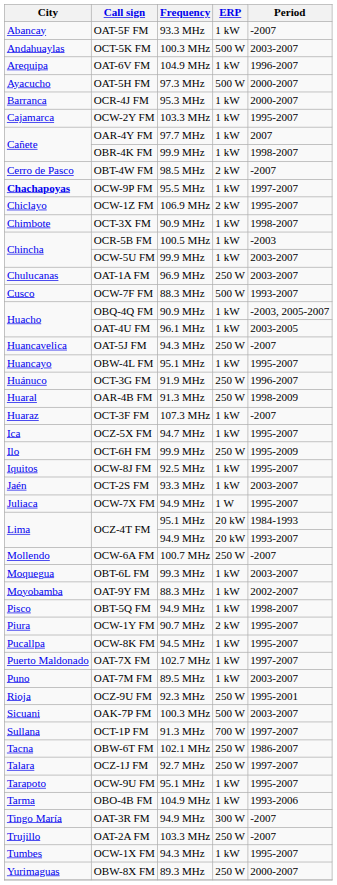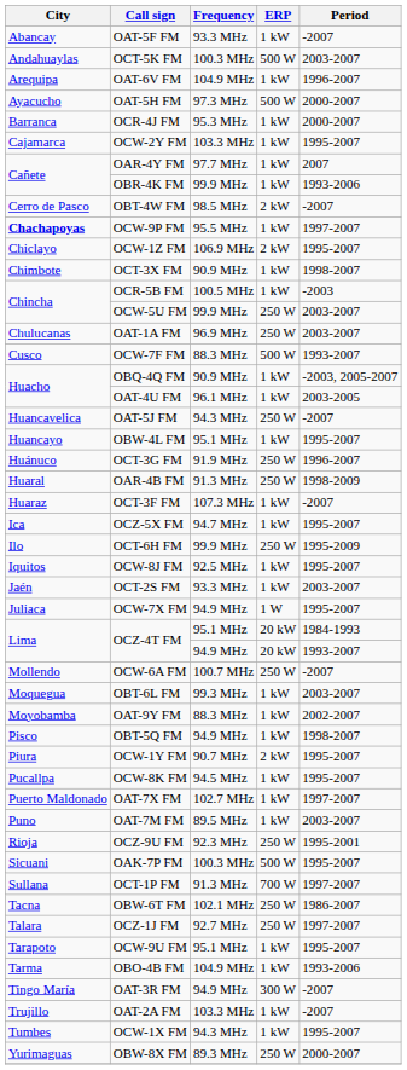 <table class="wikitable">
 <tr>
 <th>City</th>
 <th><a href='#'>Call sign</a></th>
 <th><a href='#'>Frequency</a></th>
 <th><a href='#'>ERP</a></th>
 <th>Period</th>
 </tr>
 <tr>
 <td><a href='#'>Abancay</a></td>
 <td>OAT-5F FM</td>
 <td>93.3 MHz</td>
 <td>1 kW</td>
 <td>-2007</td>
 </tr>
 <tr>
 <td><a href='#'>Andahuaylas</a></td>
 <td>OCT-5K FM</td>
 <td>100.3 MHz</td>
 <td>500 W</td>
 <td>2003-2007</td>
 </tr>
 <tr>
 <td><a href='#'>Arequipa</a></td>
 <td>OAT-6V FM</td>
 <td>104.9 MHz</td>
 <td>1 kW</td>
 <td>1996-2007</td>
 </tr>
 <tr>
 <td><a href='#'>Ayacucho</a></td>
 <td>OAT-5H FM</td>
 <td>97.3 MHz</td>
 <td>500 W</td>
 <td>2000-2007</td>
 </tr>
 <tr>
 <td><a href='#'>Barranca</a></td>
 <td>OCR-4J FM</td>
 <td>95.3 MHz</td>
 <td>1 kW</td>
 <td>2000-2007</td>
 </tr>
 <tr>
 <td><a href='#'>Cajamarca</a></td>
 <td>OCW-2Y FM</td>
 <td>103.3 MHz</td>
 <td>1 kW</td>
 <td>1995-2007</td>
 </tr>
 <tr>
 <td rowspan="2"><a href='#'>Cañete</a></td>
 <td>OAR-4Y FM</td>
 <td>97.7 MHz</td>
 <td>1 kW</td>
 <td>2007</td>
 </tr>
 <tr>
 <td>OBR-4K FM</td>
 <td>99.9 MHz</td>
 <td>1 kW</td>
-<td>1998-2007</td>
+<td>1993-2006</td>
 </tr>
 <tr>
 <td><a href='#'>Cerro de Pasco</a></td>
 <td>OBT-4W FM</td>
 <td>98.5 MHz</td>
 <td>2 kW</td>
 <td>-2007</td>
 </tr>
 <tr>
 <td><strong><a href='#'>Chachapoyas</a></strong></td>
 <td>OCW-9P FM</td>
 <td>95.5 MHz</td>
 <td>1 kW</td>
 <td>1997-2007</td>
 </tr>
 <tr>
 <td><a href='#'>Chiclayo</a></td>
 <td>OCW-1Z FM</td>
 <td>106.9 MHz</td>
 <td>2 kW</td>
 <td>1995-2007</td>
 </tr>
 <tr>
 <td><a href='#'>Chimbote</a></td>
 <td>OCT-3X FM</td>
 <td>90.9 MHz</td>
 <td>1 kW</td>
 <td>1998-2007</td>
 </tr>
 <tr>
 <td rowspan="2"><a href='#'>Chincha</a></td>
 <td>OCR-5B FM</td>
 <td>100.5 MHz</td>
 <td>1 kW</td>
 <td>-2003</td>
 </tr>
 <tr>
 <td>OCW-5U FM</td>
 <td>99.9 MHz</td>
-<td>1 kW</td>
+<td>250 W</td>
 <td>2003-2007</td>
 </tr>
 <tr>
 <td><a href='#'>Chulucanas</a></td>
 <td>OAT-1A FM</td>
 <td>96.9 MHz</td>
 <td>250 W</td>
 <td>2003-2007</td>
 </tr>
 <tr>
 <td><a href='#'>Cusco</a></td>
 <td>OCW-7F FM</td>
 <td>88.3 MHz</td>
 <td>500 W</td>
 <td>1993-2007</td>
 </tr>
 <tr>
 <td rowspan="2"><a href='#'>Huacho</a></td>
 <td>OBQ-4Q FM</td>
 <td>90.9 MHz</td>
 <td>1 kW</td>
 <td>-2003, 2005-2007</td>
 </tr>
 <tr>
 <td>OAT-4U FM</td>
 <td>96.1 MHz</td>
 <td>1 kW</td>
 <td>2003-2005</td>
 </tr>
 <tr>
 <td><a href='#'>Huancavelica</a></td>
 <td>OAT-5J FM</td>
 <td>94.3 MHz</td>
 <td>250 W</td>
 <td>-2007</td>
 </tr>
 <tr>
 <td><a href='#'>Huancayo</a></td>
 <td>OBW-4L FM</td>
 <td>95.1 MHz</td>
 <td>1 kW</td>
 <td>1995-2007</td>
 </tr>
 <tr>
 <td><a href='#'>Huánuco</a></td>
 <td>OCT-3G FM</td>
 <td>91.9 MHz</td>
 <td>250 W</td>
 <td>1996-2007</td>
 </tr>
 <tr>
 <td><a href='#'>Huaral</a></td>
 <td>OAR-4B FM</td>
 <td>91.3 MHz</td>
 <td>250 W</td>
 <td>1998-2009</td>
 </tr>
 <tr>
 <td><a href='#'>Huaraz</a></td>
 <td>OCT-3F FM</td>
 <td>107.3 MHz</td>
 <td>1 kW</td>
 <td>-2007</td>
 </tr>
 <tr>
 <td><a href='#'>Ica</a></td>
 <td>OCZ-5X FM</td>
 <td>94.7 MHz</td>
 <td>1 kW</td>
 <td>1995-2007</td>
 </tr>
 <tr>
 <td><a href='#'>Ilo</a></td>
 <td>OCT-6H FM</td>
 <td>99.9 MHz</td>
 <td>250 W</td>
 <td>1995-2009</td>
 </tr>
 <tr>
 <td><a href='#'>Iquitos</a></td>
 <td>OCW-8J FM</td>
 <td>92.5 MHz</td>
 <td>1 kW</td>
 <td>1995-2007</td>
 </tr>
 <tr>
 <td><a href='#'>Jaén</a></td>
 <td>OCT-2S FM</td>
 <td>93.3 MHz</td>
 <td>1 kW</td>
 <td>2003-2007</td>
 </tr>
 <tr>
 <td><a href='#'>Juliaca</a></td>
 <td>OCW-7X FM</td>
 <td>94.9 MHz</td>
 <td>1 W</td>
 <td>1995-2007</td>
 </tr>
 <tr>
 <td rowspan="2"><a href='#'>Lima</a></td>
 <td rowspan="2">OCZ-4T FM</td>
 <td>95.1 MHz</td>
 <td>20 kW</td>
 <td>1984-1993</td>
 </tr>
 <tr>
 <td>94.9 MHz</td>
 <td>20 kW</td>
 <td>1993-2007</td>
 </tr>
 <tr>
 <td><a href='#'>Mollendo</a></td>
 <td>OCW-6A FM</td>
 <td>100.7 MHz</td>
 <td>250 W</td>
 <td>-2007</td>
 </tr>
 <tr>
 <td><a href='#'>Moquegua</a></td>
 <td>OBT-6L FM</td>
 <td>99.3 MHz</td>
 <td>1 kW</td>
 <td>2003-2007</td>
 </tr>
 <tr>
 <td><a href='#'>Moyobamba</a></td>
 <td>OAT-9Y FM</td>
 <td>88.3 MHz</td>
 <td>1 kW</td>
 <td>2002-2007</td>
 </tr>
 <tr>
 <td><a href='#'>Pisco</a></td>
 <td>OBT-5Q FM</td>
 <td>94.9 MHz</td>
 <td>1 kW</td>
 <td>1998-2007</td>
 </tr>
 <tr>
 <td><a href='#'>Piura</a></td>
 <td>OCW-1Y FM</td>
 <td>90.7 MHz</td>
 <td>2 kW</td>
 <td>1995-2007</td>
 </tr>
 <tr>
 <td><a href='#'>Pucallpa</a></td>
 <td>OCW-8K FM</td>
 <td>94.5 MHz</td>
 <td>1 kW</td>
 <td>1995-2007</td>
 </tr>
 <tr>
 <td><a href='#'>Puerto Maldonado</a></td>
 <td>OAT-7X FM</td>
 <td>102.7 MHz</td>
 <td>1 kW</td>
 <td>1997-2007</td>
 </tr>
 <tr>
 <td><a href='#'>Puno</a></td>
 <td>OAT-7M FM</td>
 <td>89.5 MHz</td>
 <td>1 kW</td>
 <td>2003-2007</td>
 </tr>
 <tr>
 <td><a href='#'>Rioja</a></td>
 <td>OCZ-9U FM</td>
 <td>92.3 MHz</td>
 <td>250 W</td>
 <td>1995-2001</td>
 </tr>
 <tr>
 <td><a href='#'>Sicuani</a></td>
 <td>OAK-7P FM</td>
 <td>100.3 MHz</td>
 <td>500 W</td>
-<td>2003-2007</td>
+<td>1995-2007</td>
 </tr>
 <tr>
 <td><a href='#'>Sullana</a></td>
 <td>OCT-1P FM</td>
 <td>91.3 MHz</td>
 <td>700 W</td>
 <td>1997-2007</td>
 </tr>
 <tr>
 <td><a href='#'>Tacna</a></td>
 <td>OBW-6T FM</td>
 <td>102.1 MHz</td>
 <td>250 W</td>
 <td>1986-2007</td>
 </tr>
 <tr>
 <td><a href='#'>Talara</a></td>
 <td>OCZ-1J FM</td>
 <td>92.7 MHz</td>
 <td>250 W</td>
 <td>1997-2007</td>
 </tr>
 <tr>
 <td><a href='#'>Tarapoto</a></td>
 <td>OCW-9U FM</td>
 <td>95.1 MHz</td>
 <td>1 kW</td>
 <td>1995-2007</td>
 </tr>
 <tr>
 <td><a href='#'>Tarma</a></td>
 <td>OBO-4B FM</td>
 <td>104.9 MHz</td>
 <td>1 kW</td>
 <td>1993-2006</td>
 </tr>
 <tr>
 <td><a href='#'>Tingo María</a></td>
 <td>OAT-3R FM</td>
 <td>94.9 MHz</td>
 <td>300 W</td>
 <td>-2007</td>
 </tr>
 <tr>
 <td><a href='#'>Trujillo</a></td>
 <td>OAT-2A FM</td>
 <td>103.3 MHz</td>
-<td>250 W</td>
+<td>1 kW</td>
 <td>-2007</td>
 </tr>
 <tr>
 <td><a href='#'>Tumbes</a></td>
 <td>OCW-1X FM</td>
 <td>94.3 MHz</td>
 <td>1 kW</td>
 <td>1995-2007</td>
 </tr>
 <tr>
 <td><a href='#'>Yurimaguas</a></td>
 <td>OBW-8X FM</td>
 <td>89.3 MHz</td>
 <td>250 W</td>
 <td>2000-2007</td>
 </tr>
 <tr>
 </tr>
 </table>
